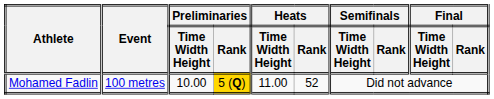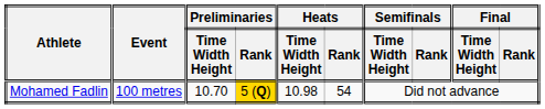 <table class=wikitable style="font-size:90%; border: double;">
 <tr>
 <th rowspan="2" style="border-right:double">Athlete</th>
 <th rowspan="2" style="border-right:double">Event</th>
 <th colspan="2" style="border-right:double; border-bottom:double;">Preliminaries</th>
 <th colspan="2" style="border-right:double; border-bottom:double;">Heats</th>
 <th colspan="2" style="border-right:double; border-bottom:double;">Semifinals</th>
 <th colspan="2" style="border-right:double; border-bottom:double;">Final</th>
 </tr>
 <tr>
 <th>Time<br>Width<br>Height</th>
 <th style="border-right:double">Rank</th>
 <th>Time<br>Width<br>Height</th>
 <th style="border-right:double">Rank</th>
 <th>Time<br>Width<br>Height</th>
 <th style="border-right:double">Rank</th>
 <th>Time<br>Width<br>Height</th>
 <th style="border-right:double">Rank</th>
 </tr>
 <tr style="border-top: double;">
 <td style="border-right:double"><a href='#'>Mohamed Fadlin</a></td>
 <td style="border-right:double"><a href='#'>100 metres</a></td>
-<td align=center>10.00</td>
+<td align=center>10.70</td>
 <td align=center style="background: gold; border-right:double">5 (<strong>Q</strong>)</td>
-<td align=center>11.00</td>
-<td align=center style="border-right:double">52</td>
+<td align=center>10.98</td>
+<td align=center style="border-right:double">54</td>
 <td colspan="4" align=center>Did not advance</td>
 </tr>
 </table>
